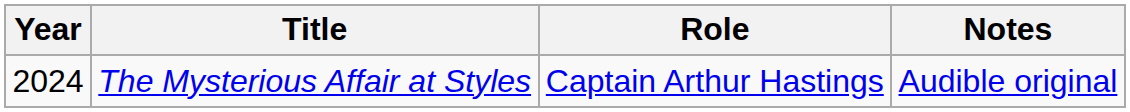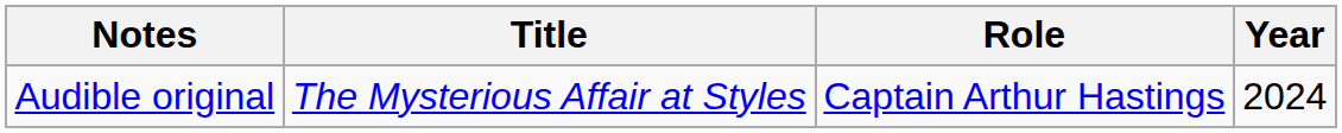 <table class="wikitable">
 <tr>
-<th>Year</th>
+<th>Notes</th>
 <th>Title</th>
 <th>Role</th>
-<th>Notes</th>
+<th>Year</th>
 </tr>
 <tr>
-<td>2024</td>
+<td><a href='#'>Audible original</a></td>
 <td><em><a href='#'>The Mysterious Affair at Styles</a></em></td>
 <td><a href='#'>Captain Arthur Hastings</a></td>
-<td><a href='#'>Audible original</a></td>
+<td>2024</td>
 </tr>
 </table>
